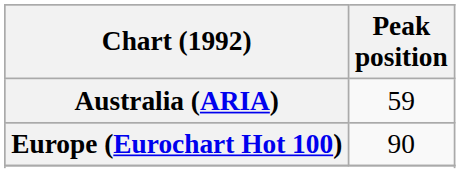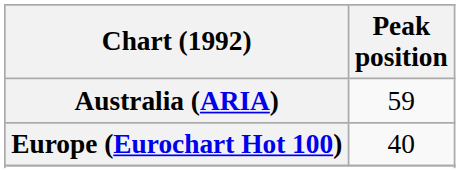 <table class="wikitable sortable plainrowheaders" style="text-align:center">
 <tr>
 <th scope="col">Chart (1992)</th>
 <th scope="col">Peak<br>position</th>
 </tr>
 <tr>
 <th scope="row">Australia (<a href='#'>ARIA</a>)</th>
 <td>59</td>
 </tr>
 <tr>
 <th scope="row">Europe (<a href='#'>Eurochart Hot 100</a>)</th>
-<td>90</td>
+<td>40</td>
 </tr>
 <tr>
 </tr>
 <tr>
 </tr>
 </table>
